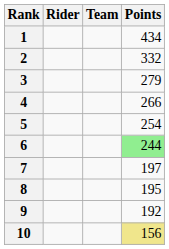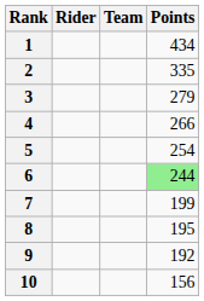 <table class="wikitable">
 <tr>
 <th scope="col">Rank</th>
 <th scope="col">Rider</th>
 <th scope="col">Team</th>
 <th scope="col">Points</th>
 </tr>
 <tr>
 <th scope="row">1</th>
 <td> </td>
 <td></td>
 <td style="text-align:right;">434</td>
 </tr>
 <tr>
 <th scope="row">2</th>
 <td> </td>
 <td></td>
-<td style="text-align:right;">332</td>
+<td style="text-align:right;">335</td>
 </tr>
 <tr>
 <th scope="row">3</th>
 <td></td>
 <td></td>
 <td style="text-align:right;">279</td>
 </tr>
 <tr>
 <th scope="row">4</th>
 <td> </td>
 <td></td>
 <td style="text-align:right;">266</td>
 </tr>
 <tr>
 <th scope="row">5</th>
 <td></td>
 <td></td>
 <td style="text-align:right;">254</td>
 </tr>
 <tr>
 <th scope="row">6</th>
 <td></td>
 <td></td>
 <td style="background: lightgreen; text-align:right;">244</td>
 </tr>
 <tr>
 <th scope="row">7</th>
 <td></td>
 <td></td>
-<td style="text-align:right;">197</td>
+<td style="text-align:right;">199</td>
 </tr>
 <tr>
 <th scope="row">8</th>
 <td> </td>
 <td></td>
 <td style="text-align:right;">195</td>
 </tr>
 <tr>
 <th scope="row">9</th>
 <td></td>
 <td></td>
 <td style="text-align:right;">192</td>
 </tr>
 <tr>
 <th scope="row">10</th>
 <td></td>
 <td></td>
-<td style="background: khaki; text-align:right;">156</td>
+<td style="text-align:right;">156</td>
 </tr>
 </table>
